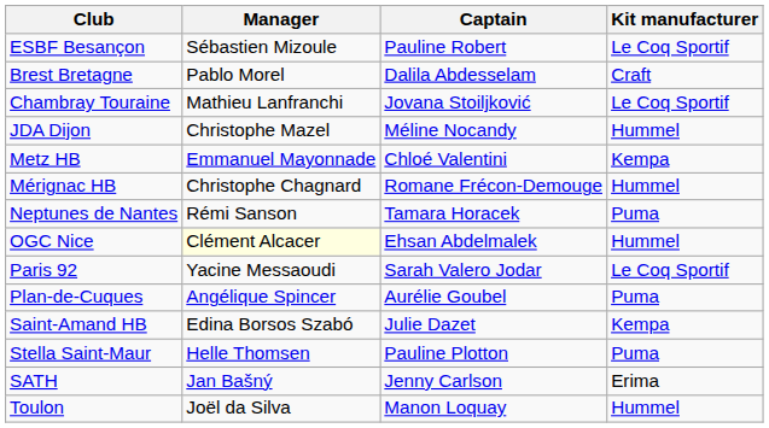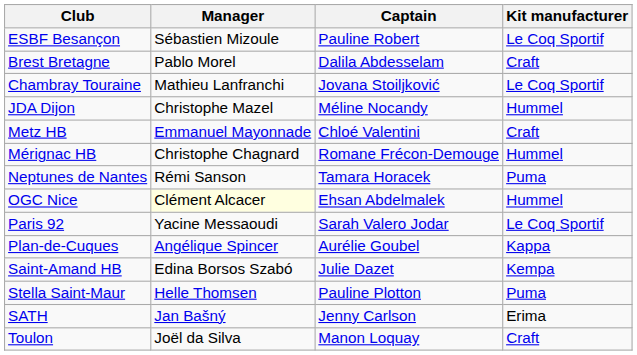 <table class="wikitable sortable" style="font-size:90%; line-height:15px">
 <tr>
 <th>Club</th>
 <th>Manager</th>
 <th>Captain</th>
 <th>Kit manufacturer</th>
 </tr>
 <tr>
 <td><a href='#'>ESBF Besançon</a></td>
 <td> Sébastien Mizoule</td>
 <td> <a href='#'>Pauline Robert</a></td>
 <td> <a href='#'>Le Coq Sportif</a></td>
 </tr>
 <tr>
 <td><a href='#'>Brest Bretagne</a></td>
 <td> Pablo Morel</td>
 <td> <a href='#'>Dalila Abdesselam</a></td>
 <td> <a href='#'>Craft</a></td>
 </tr>
 <tr>
 <td><a href='#'>Chambray Touraine</a></td>
 <td> Mathieu Lanfranchi</td>
 <td> <a href='#'>Jovana Stoiljković</a></td>
 <td> <a href='#'>Le Coq Sportif</a></td>
 </tr>
 <tr>
 <td><a href='#'>JDA Dijon</a></td>
 <td> Christophe Mazel</td>
 <td> <a href='#'>Méline Nocandy</a></td>
 <td> <a href='#'>Hummel</a></td>
 </tr>
 <tr>
 <td><a href='#'>Metz HB</a></td>
 <td> <a href='#'>Emmanuel Mayonnade</a></td>
 <td> <a href='#'>Chloé Valentini</a></td>
-<td> <a href='#'>Kempa</a></td>
+<td> <a href='#'>Craft</a></td>
 </tr>
 <tr>
 <td><a href='#'>Mérignac HB</a></td>
 <td> Christophe Chagnard</td>
 <td> <a href='#'>Romane Frécon-Demouge</a></td>
 <td> <a href='#'>Hummel</a></td>
 </tr>
 <tr>
 <td><a href='#'>Neptunes de Nantes</a></td>
 <td> Rémi Sanson</td>
 <td> <a href='#'>Tamara Horacek</a></td>
 <td> <a href='#'>Puma</a></td>
 </tr>
 <tr>
 <td><a href='#'>OGC Nice</a></td>
 <td style="background: lightyellow;"> Clément Alcacer</td>
 <td> <a href='#'>Ehsan Abdelmalek</a></td>
 <td> <a href='#'>Hummel</a></td>
 </tr>
 <tr>
 <td><a href='#'>Paris 92</a></td>
 <td> Yacine Messaoudi</td>
 <td> <a href='#'>Sarah Valero Jodar</a></td>
 <td> <a href='#'>Le Coq Sportif</a></td>
 </tr>
 <tr>
 <td><a href='#'>Plan-de-Cuques</a></td>
 <td> <a href='#'>Angélique Spincer</a></td>
 <td> <a href='#'>Aurélie Goubel</a></td>
-<td> <a href='#'>Puma</a></td>
+<td> <a href='#'>Kappa</a></td>
 </tr>
 <tr>
 <td><a href='#'>Saint-Amand HB</a></td>
 <td> Edina Borsos Szabó</td>
 <td> <a href='#'>Julie Dazet</a></td>
 <td> <a href='#'>Kempa</a></td>
 </tr>
 <tr>
 <td><a href='#'>Stella Saint-Maur</a></td>
 <td> <a href='#'>Helle Thomsen</a></td>
 <td> <a href='#'>Pauline Plotton</a></td>
 <td> <a href='#'>Puma</a></td>
 </tr>
 <tr>
 <td><a href='#'>SATH</a></td>
 <td> <a href='#'>Jan Bašný</a></td>
 <td> <a href='#'>Jenny Carlson</a></td>
 <td> Erima</td>
 </tr>
 <tr>
 <td><a href='#'>Toulon</a></td>
 <td> Joël da Silva</td>
 <td> <a href='#'>Manon Loquay</a></td>
-<td> <a href='#'>Hummel</a></td>
+<td> <a href='#'>Craft</a></td>
 </tr>
 </table>
